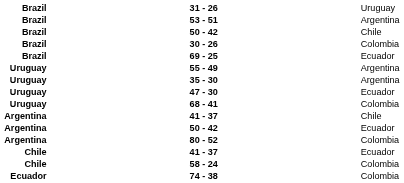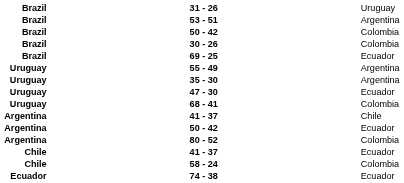 <table width=75% cellspacing=1>
 <tr>
 <th width=25%></th>
 <th width=25%></th>
 <th width=25%></th>
 </tr>
 <tr style=font-size:90%>
 <td align=right><strong>Brazil</strong></td>
 <td align=center><strong>31 - 26</strong></td>
 <td>Uruguay</td>
 </tr>
 <tr style=font-size:90%>
 <td align=right><strong>Brazil</strong></td>
 <td align=center><strong>53 - 51</strong></td>
 <td>Argentina</td>
 </tr>
 <tr style=font-size:90%>
 <td align=right><strong>Brazil</strong></td>
 <td align=center><strong>50 - 42</strong></td>
-<td>Chile</td>
+<td>Colombia</td>
 </tr>
 <tr style=font-size:90%>
 <td align=right><strong>Brazil</strong></td>
 <td align=center><strong>30 - 26</strong></td>
 <td>Colombia</td>
 </tr>
 <tr style=font-size:90%>
 <td align=right><strong>Brazil</strong></td>
 <td align=center><strong>69 - 25</strong></td>
 <td>Ecuador</td>
 </tr>
 <tr style=font-size:90%>
 <td align=right><strong>Uruguay</strong></td>
 <td align=center><strong>55 - 49</strong></td>
 <td>Argentina</td>
 </tr>
 <tr style=font-size:90%>
 <td align=right><strong>Uruguay</strong></td>
 <td align=center><strong>35 - 30</strong></td>
 <td>Argentina</td>
 </tr>
 <tr style=font-size:90%>
 <td align=right><strong>Uruguay</strong></td>
 <td align=center><strong>47 - 30</strong></td>
 <td>Ecuador</td>
 </tr>
 <tr style=font-size:90%>
 <td align=right><strong>Uruguay</strong></td>
 <td align=center><strong>68 - 41</strong></td>
 <td>Colombia</td>
 </tr>
 <tr style=font-size:90%>
 <td align=right><strong>Argentina</strong></td>
 <td align=center><strong>41 - 37</strong></td>
 <td>Chile</td>
 </tr>
 <tr style=font-size:90%>
 <td align=right><strong>Argentina</strong></td>
 <td align=center><strong>50 - 42</strong></td>
 <td>Ecuador</td>
 </tr>
 <tr style=font-size:90%>
 <td align=right><strong>Argentina</strong></td>
 <td align=center><strong>80 - 52</strong></td>
 <td>Colombia</td>
 </tr>
 <tr style=font-size:90%>
 <td align=right><strong>Chile</strong></td>
 <td align=center><strong>41 - 37</strong></td>
 <td>Ecuador</td>
 </tr>
 <tr style=font-size:90%>
 <td align=right><strong>Chile</strong></td>
 <td align=center><strong>58 - 24</strong></td>
 <td>Colombia</td>
 </tr>
 <tr style=font-size:90%>
 <td align=right><strong>Ecuador</strong></td>
 <td align=center><strong>74 - 38</strong></td>
-<td>Colombia</td>
+<td>Ecuador</td>
 </tr>
 </table>
